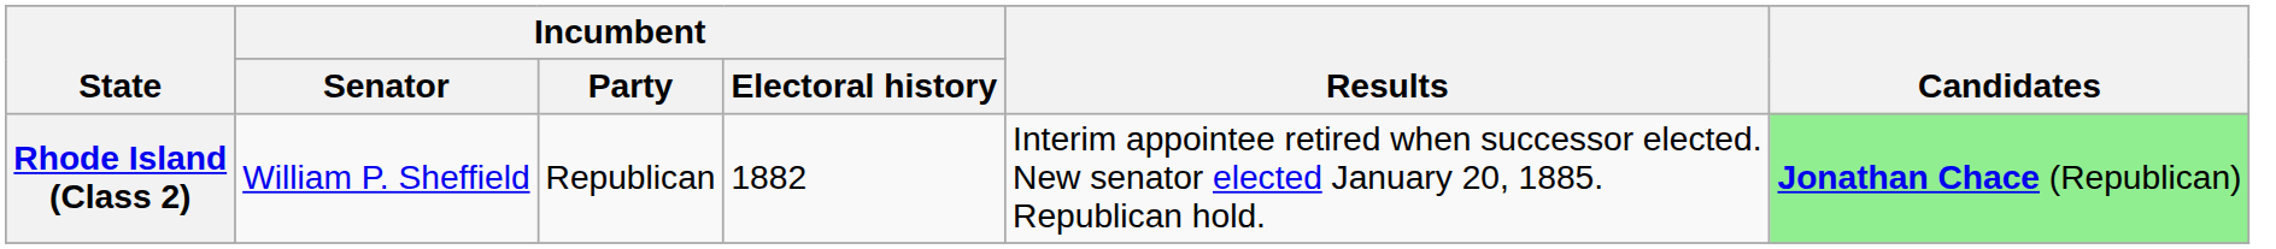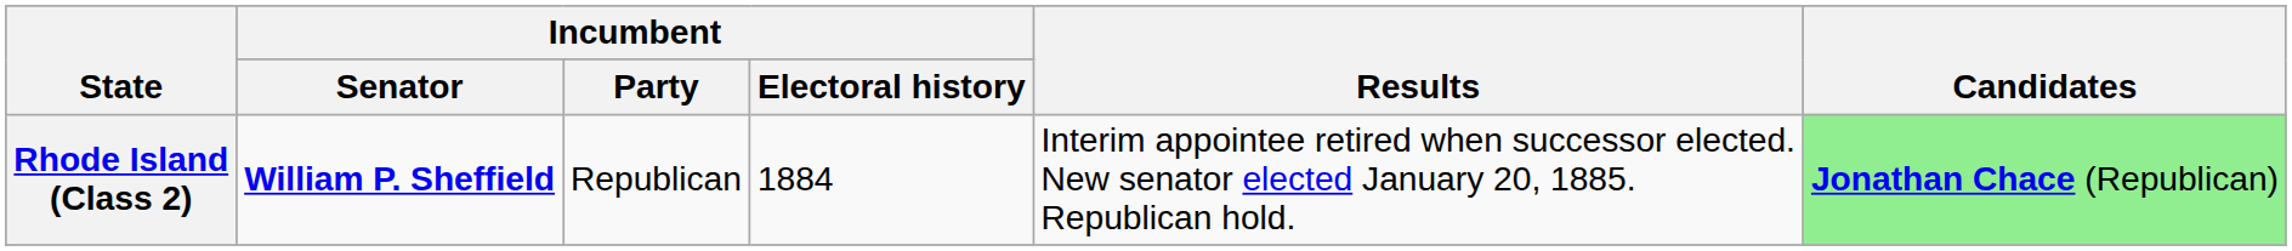 <table class=wikitable>
 <tr valign=bottom>
 <th rowspan=2>State</th>
 <th colspan=3>Incumbent</th>
 <th rowspan=2>Results</th>
 <th rowspan=2>Candidates</th>
 </tr>
 <tr valign=bottom>
 <th>Senator</th>
 <th>Party</th>
 <th>Electoral history</th>
 </tr>
 <tr>
 <th><a href='#'>Rhode Island</a><br>(Class 2)</th>
-<td><a href='#'>William P. Sheffield</a></td>
+<td><strong><a href='#'>William P. Sheffield</a></strong></td>
 <td>Republican</td>
-<td nowrap>1882 </td>
+<td nowrap>1884 </td>
 <td>Interim appointee retired when successor elected.<br>New senator <a href='#'>elected</a> January 20, 1885.<br>Republican hold.</td>
 <td nowrap style="background: lightgreen;"> <strong><a href='#'>Jonathan Chace</a></strong> (Republican)<br></td>
 </tr>
 </table>
